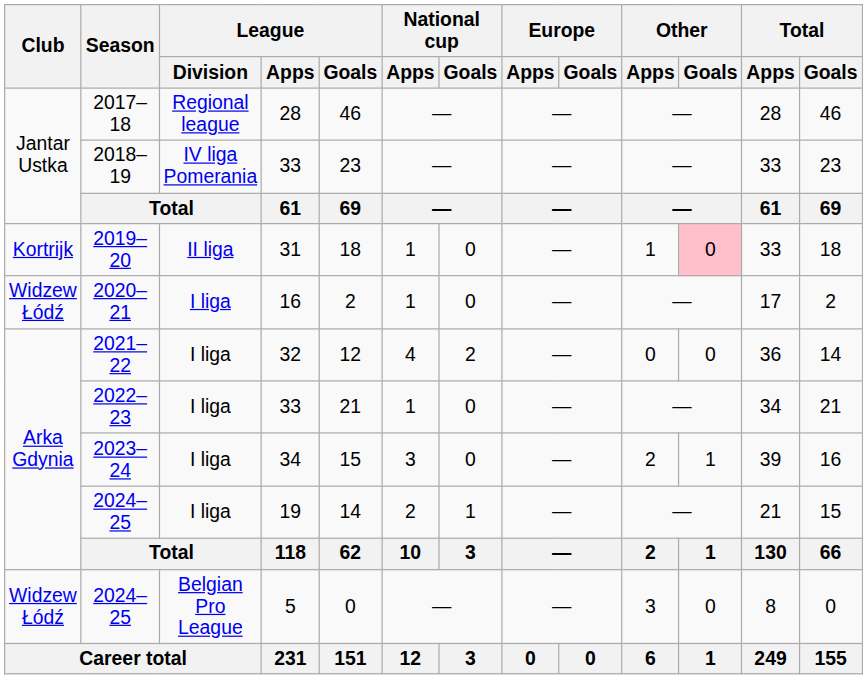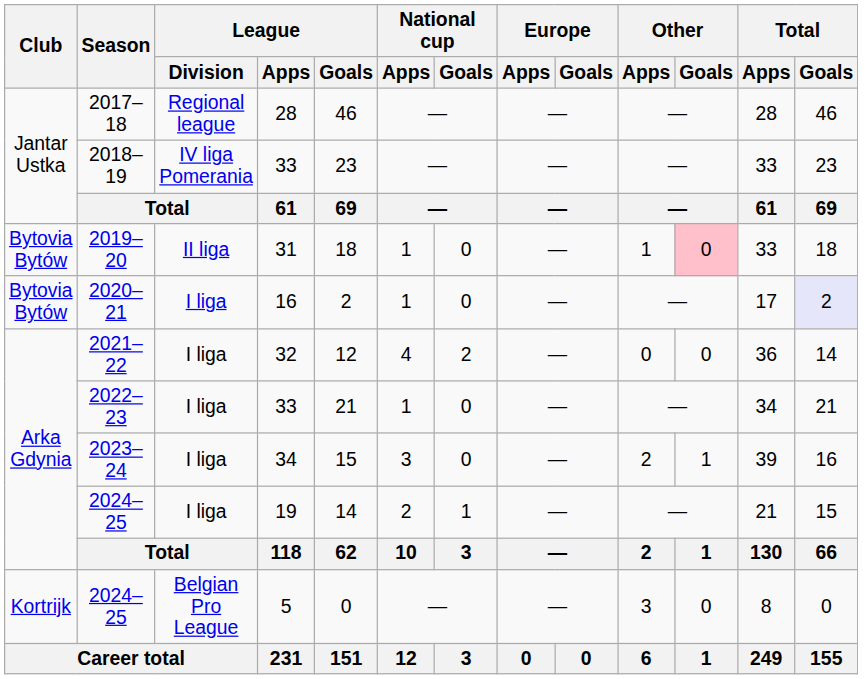 <table class="wikitable" style="text-align: center;">
 <tr>
 <th rowspan="2">Club</th>
 <th rowspan="2">Season</th>
 <th colspan="3">League</th>
 <th colspan="2">National cup</th>
 <th colspan="2">Europe</th>
 <th colspan="2">Other</th>
 <th colspan="2">Total</th>
 </tr>
 <tr>
 <th>Division</th>
 <th>Apps</th>
 <th>Goals</th>
 <th>Apps</th>
 <th>Goals</th>
 <th>Apps</th>
 <th>Goals</th>
 <th>Apps</th>
 <th>Goals</th>
 <th>Apps</th>
 <th>Goals</th>
 </tr>
 <tr>
 <td rowspan=3>Jantar Ustka</td>
 <td>2017–18</td>
 <td><a href='#'>Regional league</a></td>
 <td>28</td>
 <td>46</td>
 <td colspan="2">—</td>
 <td colspan="2">—</td>
 <td colspan="2">—</td>
 <td>28</td>
 <td>46</td>
 </tr>
 <tr>
 <td>2018–19</td>
 <td><a href='#'>IV liga Pomerania</a></td>
 <td>33</td>
 <td>23</td>
 <td colspan="2">—</td>
 <td colspan="2">—</td>
 <td colspan="2">—</td>
 <td>33</td>
 <td>23</td>
 </tr>
 <tr>
 <th colspan="2">Total</th>
 <th>61</th>
 <th>69</th>
 <th colspan="2">—</th>
 <th colspan="2">—</th>
 <th colspan="2">—</th>
 <th>61</th>
 <th>69</th>
 </tr>
 <tr>
-<td><a href='#'>Kortrijk</a></td>
+<td><a href='#'>Bytovia Bytów</a></td>
 <td><a href='#'>2019–20</a></td>
 <td><a href='#'>II liga</a></td>
 <td>31</td>
 <td>18</td>
 <td>1</td>
 <td>0</td>
 <td colspan="2">—</td>
 <td>1</td>
 <td style="background: pink;">0</td>
 <td>33</td>
 <td>18</td>
 </tr>
 <tr>
-<td><a href='#'>Widzew Łódź</a></td>
+<td><a href='#'>Bytovia Bytów</a></td>
 <td><a href='#'>2020–21</a></td>
 <td><a href='#'>I liga</a></td>
 <td>16</td>
 <td>2</td>
 <td>1</td>
 <td>0</td>
 <td colspan="2">—</td>
 <td colspan="2">—</td>
 <td>17</td>
-<td>2</td>
+<td style="background: lavender;">2</td>
 </tr>
 <tr>
 <td rowspan=5><a href='#'>Arka Gdynia</a></td>
 <td><a href='#'>2021–22</a></td>
 <td>I liga</td>
 <td>32</td>
 <td>12</td>
 <td>4</td>
 <td>2</td>
 <td colspan="2">—</td>
 <td>0</td>
 <td>0</td>
 <td>36</td>
 <td>14</td>
 </tr>
 <tr>
 <td><a href='#'>2022–23</a></td>
 <td>I liga</td>
 <td>33</td>
 <td>21</td>
 <td>1</td>
 <td>0</td>
 <td colspan="2">—</td>
 <td colspan="2">—</td>
 <td>34</td>
 <td>21</td>
 </tr>
 <tr>
 <td><a href='#'>2023–24</a></td>
 <td>I liga</td>
 <td>34</td>
 <td>15</td>
 <td>3</td>
 <td>0</td>
 <td colspan="2">—</td>
 <td>2</td>
 <td>1</td>
 <td>39</td>
 <td>16</td>
 </tr>
 <tr>
 <td><a href='#'>2024–25</a></td>
 <td>I liga</td>
 <td>19</td>
 <td>14</td>
 <td>2</td>
 <td>1</td>
 <td colspan="2">—</td>
 <td colspan="2">—</td>
 <td>21</td>
 <td>15</td>
 </tr>
 <tr>
 <th colspan="2">Total</th>
 <th>118</th>
 <th>62</th>
 <th>10</th>
 <th>3</th>
 <th colspan="2">—</th>
 <th>2</th>
 <th>1</th>
 <th>130</th>
 <th>66</th>
 </tr>
 <tr>
-<td><a href='#'>Widzew Łódź</a></td>
+<td><a href='#'>Kortrijk</a></td>
 <td><a href='#'>2024–25</a></td>
 <td><a href='#'>Belgian Pro League</a></td>
 <td>5</td>
 <td>0</td>
 <td colspan="2">—</td>
 <td colspan="2">—</td>
 <td>3</td>
 <td>0</td>
 <td>8</td>
 <td>0</td>
 </tr>
 <tr>
 <th colspan="3">Career total</th>
 <th>231</th>
 <th>151</th>
 <th>12</th>
 <th>3</th>
 <th>0</th>
 <th>0</th>
 <th>6</th>
 <th>1</th>
 <th>249</th>
 <th>155</th>
 </tr>
 </table>
